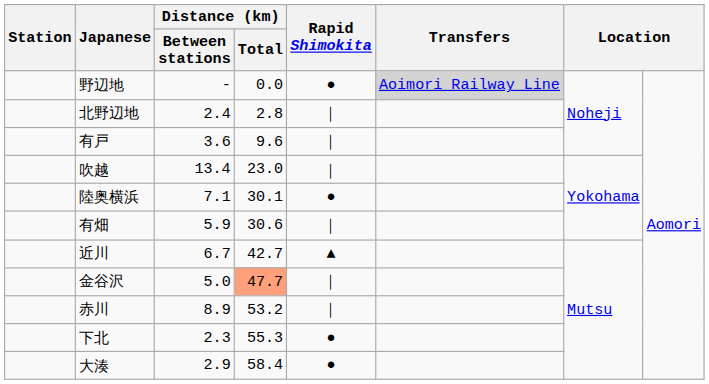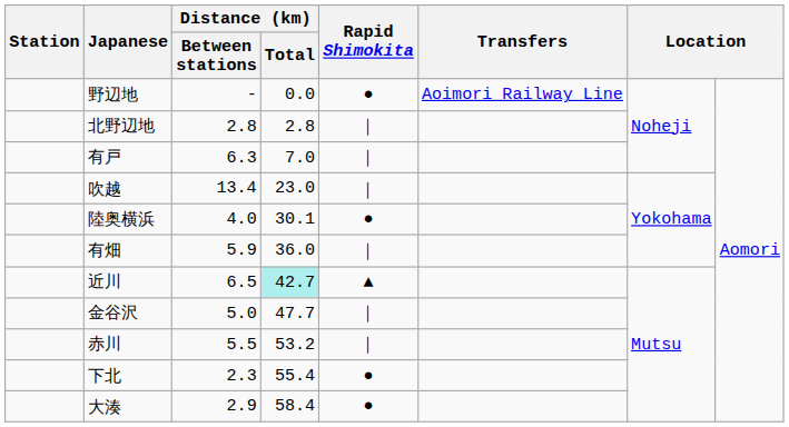 <table class="wikitable">
 <tr>
 <th rowspan="2">Station</th>
 <th rowspan="2">Japanese</th>
 <th colspan="2">Distance (km)</th>
 <th rowspan="2">Rapid<br><a href='#'><em>Shimokita</em></a></th>
 <th rowspan="2">Transfers</th>
 <th colspan=2 rowspan="2">Location</th>
 </tr>
 <tr>
 <th>Between<br>stations</th>
 <th>Total</th>
 </tr>
 <tr>
 <td></td>
 <td>野辺地</td>
 <td style="text-align:right;">-</td>
 <td style="text-align:right;">0.0</td>
 <td style="text-align:center;">●</td>
-<td style="background: lightgrey;"><a href='#'>Aoimori Railway Line</a></td>
+<td><a href='#'>Aoimori Railway Line</a></td>
 <td rowspan="3"><a href='#'>Noheji</a></td>
 <td rowspan=11><a href='#'>Aomori</a></td>
 </tr>
 <tr>
 <td></td>
 <td>北野辺地</td>
-<td style="text-align:right;">2.4</td>
+<td style="text-align:right;">2.8</td>
 <td style="text-align:right;">2.8</td>
 <td style="text-align:center;">｜</td>
 <td> </td>
 </tr>
 <tr>
 <td></td>
 <td>有戸</td>
-<td style="text-align:right;">3.6</td>
-<td style="text-align:right;">9.6</td>
+<td style="text-align:right;">6.3</td>
+<td style="text-align:right;">7.0</td>
 <td style="text-align:center;">｜</td>
 <td> </td>
 </tr>
 <tr>
 <td></td>
 <td>吹越</td>
 <td style="text-align:right;">13.4</td>
 <td style="text-align:right;">23.0</td>
 <td style="text-align:center;">｜</td>
 <td> </td>
 <td rowspan="3"><a href='#'>Yokohama</a></td>
 </tr>
 <tr>
 <td></td>
 <td>陸奥横浜</td>
-<td style="text-align:right;">7.1</td>
+<td style="text-align:right;">4.0</td>
 <td style="text-align:right;">30.1</td>
 <td style="text-align:center;">●</td>
 <td> </td>
 </tr>
 <tr>
 <td></td>
 <td>有畑</td>
 <td style="text-align:right;">5.9</td>
-<td style="text-align:right;">30.6</td>
+<td style="text-align:right;">36.0</td>
 <td style="text-align:center;">｜</td>
 <td> </td>
 </tr>
 <tr>
 <td></td>
 <td>近川</td>
-<td style="text-align:right;">6.7</td>
-<td style="text-align:right;">42.7</td>
+<td style="text-align:right;">6.5</td>
+<td style="background: paleturquoise; text-align:right;">42.7</td>
 <td style="text-align:center;">▲</td>
 <td> </td>
 <td rowspan="5"><a href='#'>Mutsu</a></td>
 </tr>
 <tr>
 <td></td>
 <td>金谷沢</td>
 <td style="text-align:right;">5.0</td>
-<td style="background: lightsalmon; text-align:right;">47.7</td>
+<td style="text-align:right;">47.7</td>
 <td style="text-align:center;">｜</td>
 <td> </td>
 </tr>
 <tr>
 <td></td>
 <td>赤川</td>
-<td style="text-align:right;">8.9</td>
+<td style="text-align:right;">5.5</td>
 <td style="text-align:right;">53.2</td>
 <td style="text-align:center;">｜</td>
 <td> </td>
 </tr>
 <tr>
 <td></td>
 <td>下北</td>
 <td style="text-align:right;">2.3</td>
-<td style="text-align:right;">55.3</td>
+<td style="text-align:right;">55.4</td>
 <td style="text-align:center;">●</td>
 <td> </td>
 </tr>
 <tr>
 <td></td>
 <td>大湊</td>
 <td style="text-align:right;">2.9</td>
 <td style="text-align:right;">58.4</td>
 <td style="text-align:center;">●</td>
 <td> </td>
 </tr>
 </table>
